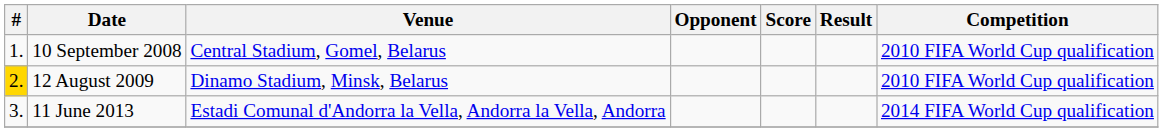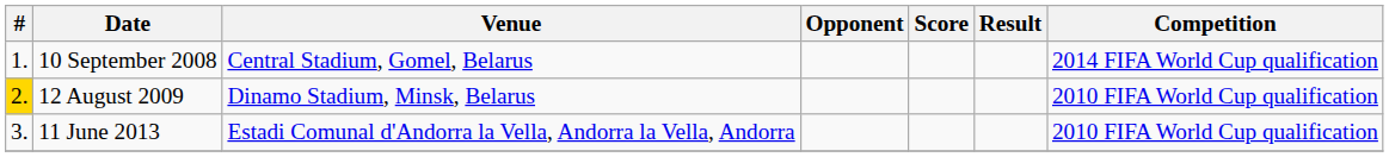 <table class="wikitable" border="1">
 <tr>
 <th>#</th>
 <th>Date</th>
 <th>Venue</th>
 <th>Opponent</th>
 <th>Score</th>
 <th>Result</th>
 <th>Competition</th>
 </tr>
 <tr>
 <td>1.</td>
 <td>10 September 2008</td>
 <td><a href='#'>Central Stadium</a>, <a href='#'>Gomel</a>, <a href='#'>Belarus</a></td>
 <td></td>
 <td></td>
 <td></td>
-<td><a href='#'>2010 FIFA World Cup qualification</a></td>
+<td><a href='#'>2014 FIFA World Cup qualification</a></td>
 </tr>
 <tr>
 <td style="background: gold;">2.</td>
 <td>12 August 2009</td>
 <td><a href='#'>Dinamo Stadium</a>, <a href='#'>Minsk</a>, <a href='#'>Belarus</a></td>
 <td></td>
 <td></td>
 <td></td>
 <td><a href='#'>2010 FIFA World Cup qualification</a></td>
 </tr>
 <tr>
 <td>3.</td>
 <td>11 June 2013</td>
 <td><a href='#'>Estadi Comunal d'Andorra la Vella</a>, <a href='#'>Andorra la Vella</a>, <a href='#'>Andorra</a></td>
 <td></td>
 <td></td>
 <td></td>
-<td><a href='#'>2014 FIFA World Cup qualification</a></td>
+<td><a href='#'>2010 FIFA World Cup qualification</a></td>
 </tr>
 <tr>
 </tr>
 </table>
